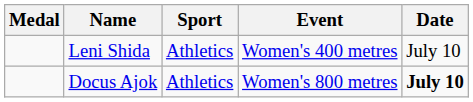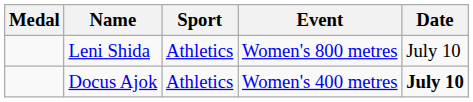 <table class="wikitable sortable" style="font-size: 95%;">
 <tr>
 <th>Medal</th>
 <th>Name</th>
 <th>Sport</th>
 <th>Event</th>
 <th>Date</th>
 </tr>
 <tr>
 <td></td>
 <td><a href='#'>Leni Shida</a></td>
 <td><a href='#'>Athletics</a></td>
-<td><a href='#'>Women's 400 metres</a></td>
+<td><a href='#'>Women's 800 metres</a></td>
 <td>July 10</td>
 </tr>
 <tr>
 <td></td>
 <td><a href='#'>Docus Ajok</a></td>
 <td><a href='#'>Athletics</a></td>
-<td><a href='#'>Women's 800 metres</a></td>
+<td><a href='#'>Women's 400 metres</a></td>
 <td><strong>July 10</strong></td>
 </tr>
 </table>
